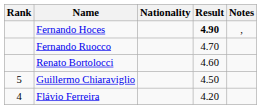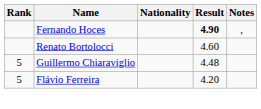 <table class="wikitable sortable" style="text-align:center">
 <tr>
 <th>Rank</th>
 <th>Name</th>
 <th>Nationality</th>
 <th>Result</th>
 <th>Notes</th>
 </tr>
 <tr>
 <td></td>
 <td align=left><a href='#'>Fernando Hoces</a></td>
 <td align=left></td>
 <td><strong>4.90</strong></td>
 <td>, </td>
 </tr>
 <tr>
 <td></td>
-<td align=left><a href='#'>Fernando Ruocco</a></td>
-<td align=left></td>
-<td>4.70</td>
-<td></td>
-</tr>
-<tr>
-<td></td>
 <td align=left><a href='#'>Renato Bortolocci</a></td>
 <td align=left></td>
 <td>4.60</td>
 <td></td>
 </tr>
 <tr>
 <td>5</td>
 <td align=left><a href='#'>Guillermo Chiaraviglio</a></td>
 <td align=left></td>
-<td>4.50</td>
+<td>4.48</td>
 <td></td>
 </tr>
 <tr>
-<td>4</td>
+<td>5</td>
 <td align=left><a href='#'>Flávio Ferreira</a></td>
 <td align=left></td>
 <td>4.20</td>
 <td></td>
 </tr>
 </table>
